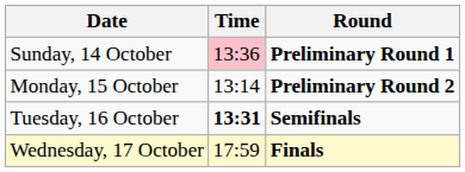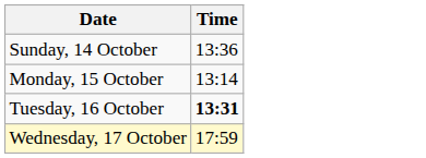 <table class="wikitable">
 <tr>
 <th>Date</th>
 <th>Time</th>
-<th>Round</th>
 </tr>
 <tr>
 <td>Sunday, 14 October</td>
-<td style="background: pink;">13:36</td>
-<td><strong>Preliminary Round 1</strong></td>
+<td>13:36</td>
 </tr>
 <tr>
 <td>Monday, 15 October</td>
 <td>13:14</td>
-<td><strong>Preliminary Round 2</strong></td>
 </tr>
 <tr>
 <td>Tuesday, 16 October</td>
 <td><strong>13:31</strong></td>
-<td><strong>Semifinals</strong></td>
 </tr>
 <tr style=background:lemonchiffon>
 <td>Wednesday, 17 October</td>
 <td>17:59</td>
-<td><strong>Finals</strong></td>
 </tr>
 </table>
